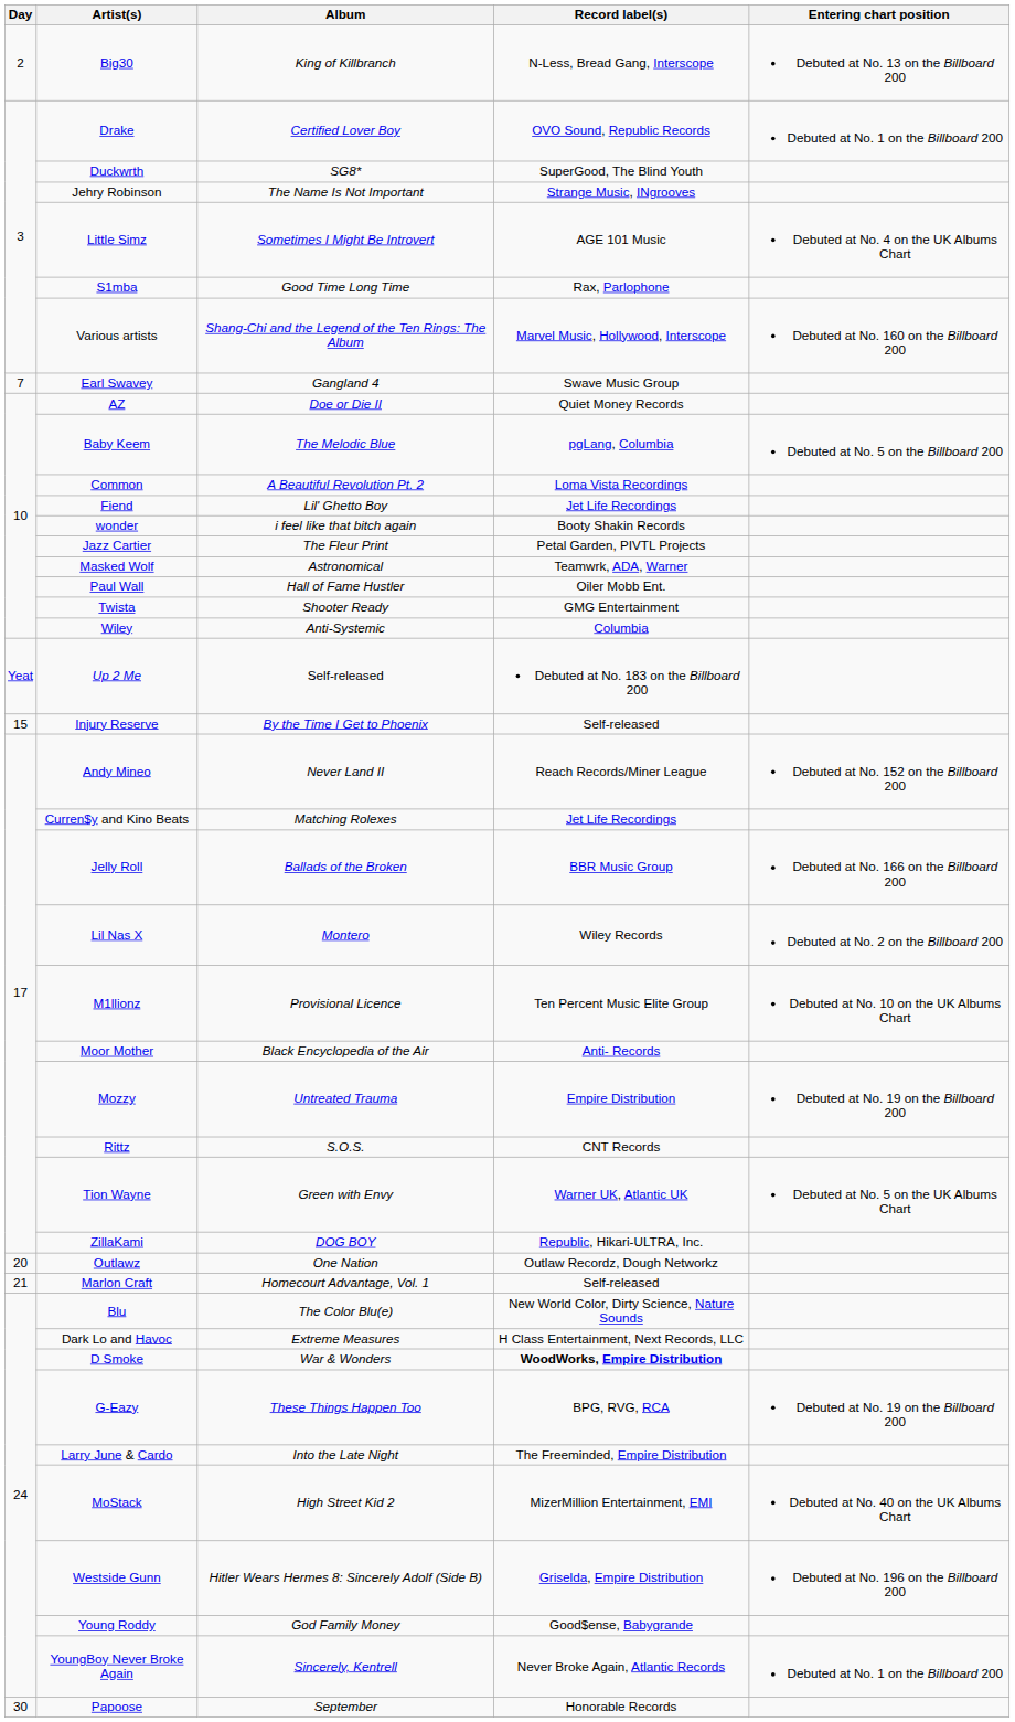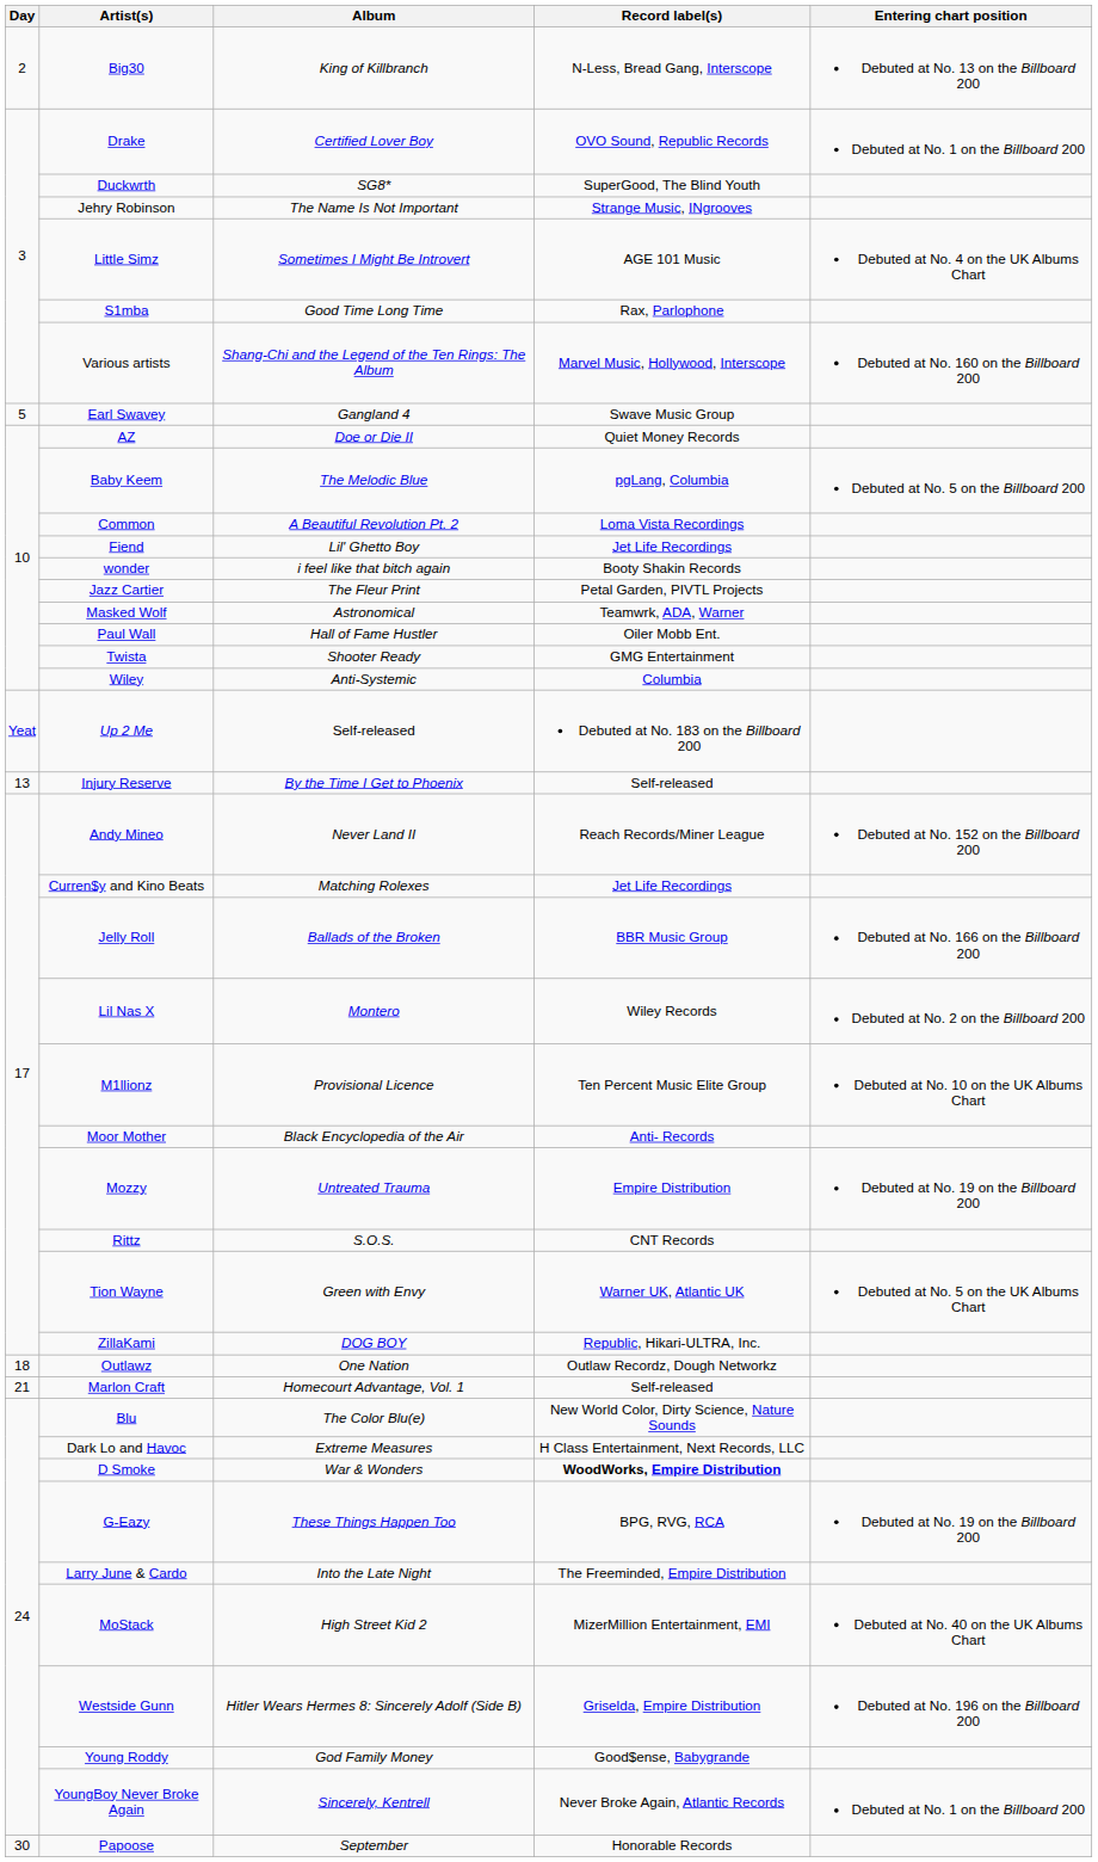 <table class="wikitable" style="text-align:center;">
 <tr>
 <th scope="col">Day</th>
 <th scope="col">Artist(s)</th>
 <th scope="col">Album</th>
 <th scope="col">Record label(s)</th>
 <th><strong>Entering chart position</strong></th>
 </tr>
 <tr>
 <td>2</td>
 <td><a href='#'>Big30</a></td>
 <td><em>King of Killbranch</em></td>
 <td>N-Less, Bread Gang, <a href='#'>Interscope</a></td>
 <td><br><ul><li>Debuted at No. 13 on the <em>Billboard</em> 200</li></ul></td>
 </tr>
 <tr>
 <td rowspan="6">3</td>
 <td><a href='#'>Drake</a></td>
 <td><em><a href='#'>Certified Lover Boy</a></em></td>
 <td><a href='#'>OVO Sound</a>, <a href='#'>Republic Records</a></td>
 <td><br><ul><li>Debuted at No. 1 on the <em>Billboard</em> 200</li></ul></td>
 </tr>
 <tr>
 <td><a href='#'>Duckwrth</a></td>
 <td><em>SG8*</em></td>
 <td>SuperGood, The Blind Youth</td>
 <td></td>
 </tr>
 <tr>
 <td>Jehry Robinson</td>
 <td><em>The Name Is Not Important</em></td>
 <td><a href='#'>Strange Music</a>, <a href='#'>INgrooves</a></td>
 <td></td>
 </tr>
 <tr>
 <td><a href='#'>Little Simz</a></td>
 <td><em><a href='#'>Sometimes I Might Be Introvert</a></em></td>
 <td>AGE 101 Music</td>
 <td><br><ul><li>Debuted at No. 4 on the UK Albums Chart</li></ul></td>
 </tr>
 <tr>
 <td><a href='#'>S1mba</a></td>
 <td><em>Good Time Long Time</em></td>
 <td>Rax, <a href='#'>Parlophone</a></td>
 <td></td>
 </tr>
 <tr>
 <td>Various artists</td>
 <td><em><a href='#'>Shang-Chi and the Legend of the Ten Rings: The Album</a></em></td>
 <td><a href='#'>Marvel Music</a>, <a href='#'>Hollywood</a>, <a href='#'>Interscope</a></td>
 <td><br><ul><li>Debuted at No. 160 on the <em>Billboard</em> 200</li></ul></td>
 </tr>
 <tr>
-<td>7</td>
+<td>5</td>
 <td><a href='#'>Earl Swavey</a></td>
 <td><em>Gangland 4</em></td>
 <td>Swave Music Group</td>
 <td></td>
 </tr>
 <tr>
 <td rowspan="10">10</td>
 <td><a href='#'>AZ</a></td>
 <td><em><a href='#'>Doe or Die II</a></em></td>
 <td>Quiet Money Records</td>
 <td></td>
 </tr>
 <tr>
 <td><a href='#'>Baby Keem</a></td>
 <td><em><a href='#'>The Melodic Blue</a></em></td>
 <td><a href='#'>pgLang</a>, <a href='#'>Columbia</a></td>
 <td><br><ul><li>Debuted at No. 5 on the <em>Billboard</em> 200</li></ul></td>
 </tr>
 <tr>
 <td><a href='#'>Common</a></td>
 <td><em><a href='#'>A Beautiful Revolution Pt. 2</a></em></td>
 <td><a href='#'>Loma Vista Recordings</a></td>
 <td></td>
 </tr>
 <tr>
 <td><a href='#'>Fiend</a></td>
 <td><em>Lil' Ghetto Boy</em></td>
 <td><a href='#'>Jet Life Recordings</a></td>
 <td></td>
 </tr>
 <tr>
 <td><a href='#'>wonder</a></td>
 <td><em>i feel like that bitch again</em></td>
 <td>Booty Shakin Records</td>
 <td></td>
 </tr>
 <tr>
 <td><a href='#'>Jazz Cartier</a></td>
 <td><em>The Fleur Print</em></td>
 <td>Petal Garden, PIVTL Projects</td>
 <td></td>
 </tr>
 <tr>
 <td><a href='#'>Masked Wolf</a></td>
 <td><em>Astronomical</em></td>
 <td>Teamwrk, <a href='#'>ADA</a>, <a href='#'>Warner</a></td>
 <td></td>
 </tr>
 <tr>
 <td><a href='#'>Paul Wall</a></td>
 <td><em>Hall of Fame Hustler</em></td>
 <td>Oiler Mobb Ent.</td>
 <td></td>
 </tr>
 <tr>
 <td><a href='#'>Twista</a></td>
 <td><em>Shooter Ready</em></td>
 <td>GMG Entertainment</td>
 <td></td>
 </tr>
 <tr>
 <td><a href='#'>Wiley</a></td>
 <td><em>Anti-Systemic</em></td>
 <td><a href='#'>Columbia</a></td>
 <td></td>
 </tr>
 <tr>
 <td><a href='#'>Yeat</a></td>
 <td><em><a href='#'>Up 2 Me</a></em></td>
 <td>Self-released</td>
 <td><br><ul><li>Debuted at No. 183 on the <em>Billboard</em> 200</li></ul></td>
 </tr>
 <tr>
-<td>15</td>
+<td>13</td>
 <td><a href='#'>Injury Reserve</a></td>
 <td><a href='#'><em>By the Time I Get to Phoenix</em></a></td>
 <td>Self-released</td>
 <td></td>
 </tr>
 <tr>
 <td rowspan="10">17</td>
 <td><a href='#'>Andy Mineo</a></td>
 <td><em>Never Land II</em></td>
 <td>Reach Records/Miner League</td>
 <td><br><ul><li>Debuted at No. 152 on the <em>Billboard</em> 200</li></ul></td>
 </tr>
 <tr>
 <td><a href='#'>Curren$y</a> and Kino Beats</td>
 <td><em>Matching Rolexes</em></td>
 <td><a href='#'>Jet Life Recordings</a></td>
 <td></td>
 </tr>
 <tr>
 <td><a href='#'>Jelly Roll</a></td>
 <td><em><a href='#'>Ballads of the Broken</a></em></td>
 <td><a href='#'>BBR Music Group</a></td>
 <td><br><ul><li>Debuted at No. 166 on the <em>Billboard</em> 200</li></ul></td>
 </tr>
 <tr>
 <td><a href='#'>Lil Nas X</a></td>
 <td><em><a href='#'>Montero</a></em></td>
 <td>Wiley Records</td>
 <td><br><ul><li>Debuted at No. 2 on the <em>Billboard</em> 200</li></ul></td>
 </tr>
 <tr>
 <td><a href='#'>M1llionz</a></td>
 <td><em>Provisional Licence</em></td>
 <td>Ten Percent Music Elite Group</td>
 <td><br><ul><li>Debuted at No. 10 on the UK Albums Chart</li></ul></td>
 </tr>
 <tr>
 <td><a href='#'>Moor Mother</a></td>
 <td><em>Black Encyclopedia of the Air</em></td>
 <td><a href='#'>Anti- Records</a></td>
 <td></td>
 </tr>
 <tr>
 <td><a href='#'>Mozzy</a></td>
 <td><em><a href='#'>Untreated Trauma</a></em></td>
 <td><a href='#'>Empire Distribution</a></td>
 <td><br><ul><li>Debuted at No. 19 on the <em>Billboard</em> 200</li></ul></td>
 </tr>
 <tr>
 <td><a href='#'>Rittz</a></td>
 <td><em>S.O.S.</em></td>
 <td>CNT Records</td>
 <td></td>
 </tr>
 <tr>
 <td><a href='#'>Tion Wayne</a></td>
 <td><em>Green with Envy</em></td>
 <td><a href='#'>Warner UK</a>, <a href='#'>Atlantic UK</a></td>
 <td><br><ul><li>Debuted at No. 5 on the UK Albums Chart</li></ul></td>
 </tr>
 <tr>
 <td><a href='#'>ZillaKami</a></td>
 <td><em><a href='#'>DOG BOY</a></em></td>
 <td><a href='#'>Republic</a>, Hikari-ULTRA, Inc.</td>
 <td></td>
 </tr>
 <tr>
-<td>20</td>
+<td>18</td>
 <td><a href='#'>Outlawz</a></td>
 <td><em>One Nation</em></td>
 <td>Outlaw Recordz, Dough Networkz</td>
 <td></td>
 </tr>
 <tr>
 <td>21</td>
 <td><a href='#'>Marlon Craft</a></td>
 <td><em>Homecourt Advantage, Vol. 1</em></td>
 <td>Self-released</td>
 <td></td>
 </tr>
 <tr>
 <td rowspan="9">24</td>
 <td><a href='#'>Blu</a></td>
 <td><em>The Color Blu(e)</em></td>
 <td>New World Color, Dirty Science, <a href='#'>Nature Sounds</a></td>
 <td></td>
 </tr>
 <tr>
 <td>Dark Lo and <a href='#'>Havoc</a></td>
 <td><em>Extreme Measures</em></td>
 <td>H Class Entertainment, Next Records, LLC</td>
 <td></td>
 </tr>
 <tr>
 <td><a href='#'>D Smoke</a></td>
 <td><em>War & Wonders</em></td>
 <td><strong>WoodWorks, <a href='#'>Empire Distribution</a></strong></td>
 <td></td>
 </tr>
 <tr>
 <td><a href='#'>G-Eazy</a></td>
 <td><em><a href='#'>These Things Happen Too</a></em></td>
 <td>BPG, RVG, <a href='#'>RCA</a></td>
 <td><br><ul><li>Debuted at No. 19 on the <em>Billboard</em> 200</li></ul></td>
 </tr>
 <tr>
 <td><a href='#'>Larry June</a> & <a href='#'>Cardo</a></td>
 <td><em>Into the Late Night</em></td>
 <td>The Freeminded, <a href='#'>Empire Distribution</a></td>
 <td></td>
 </tr>
 <tr>
 <td><a href='#'>MoStack</a></td>
 <td><em>High Street Kid 2</em></td>
 <td>MizerMillion Entertainment, <a href='#'>EMI</a></td>
 <td><br><ul><li>Debuted at No. 40 on the UK Albums Chart</li></ul></td>
 </tr>
 <tr>
 <td><a href='#'>Westside Gunn</a></td>
 <td><em>Hitler Wears Hermes 8: Sincerely Adolf (Side B)</em></td>
 <td><a href='#'>Griselda</a>, <a href='#'>Empire Distribution</a></td>
 <td><br><ul><li>Debuted at No. 196 on the <em>Billboard</em> 200</li></ul></td>
 </tr>
 <tr>
 <td><a href='#'>Young Roddy</a></td>
 <td><em>God Family Money</em></td>
 <td>Good$ense, <a href='#'>Babygrande</a></td>
 <td></td>
 </tr>
 <tr>
 <td><a href='#'>YoungBoy Never Broke Again</a></td>
 <td><em><a href='#'>Sincerely, Kentrell</a></em></td>
 <td>Never Broke Again, <a href='#'>Atlantic Records</a></td>
 <td><br><ul><li>Debuted at No. 1 on the <em>Billboard</em> 200</li></ul></td>
 </tr>
 <tr>
 <td>30</td>
 <td><a href='#'>Papoose</a></td>
 <td><em>September</em></td>
 <td>Honorable Records</td>
 <td></td>
 </tr>
 </table>
